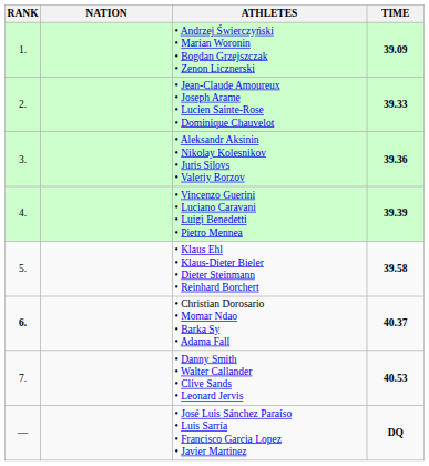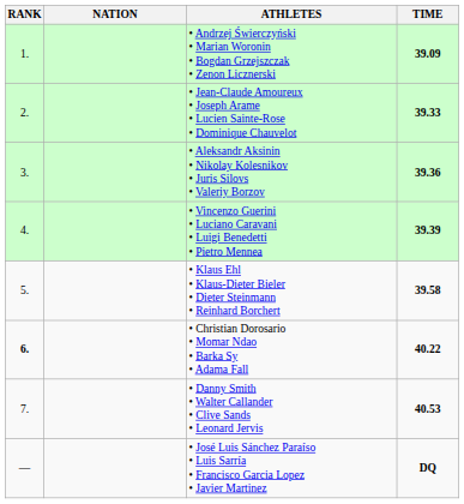 <table class="wikitable" style="border-collapse: collapse; font-size: 90%;">
 <tr>
 <th>RANK</th>
 <th style="width: 12em">NATION</th>
 <th style="width: 18em">ATHLETES</th>
 <th style="width: 5em">TIME</th>
 </tr>
 <tr style="background:#ccffcc;">
 <td align="center">1.</td>
 <td align="center"></td>
 <td>• <a href='#'>Andrzej Świerczyński</a><br>• <a href='#'>Marian Woronin</a><br>• <a href='#'>Bogdan Grzejszczak</a><br>• <a href='#'>Zenon Licznerski</a></td>
 <td align="center"><strong>39.09</strong></td>
 </tr>
 <tr style="background:#ccffcc;">
 <td align="center">2.</td>
 <td align="center"></td>
 <td>• <a href='#'>Jean-Claude Amoureux</a><br>• <a href='#'>Joseph Arame</a><br>• <a href='#'>Lucien Sainte-Rose</a><br>• <a href='#'>Dominique Chauvelot</a></td>
 <td align="center"><strong>39.33</strong></td>
 </tr>
 <tr style="background:#ccffcc;">
 <td align="center">3.</td>
 <td align="center"></td>
 <td>• <a href='#'>Aleksandr Aksinin</a><br>• <a href='#'>Nikolay Kolesnikov</a><br>• <a href='#'>Juris Silovs</a><br>• <a href='#'>Valeriy Borzov</a></td>
 <td align="center"><strong>39.36</strong></td>
 </tr>
 <tr style="background:#ccffcc;">
 <td align="center">4.</td>
 <td align="center"></td>
 <td>• <a href='#'>Vincenzo Guerini</a><br>• <a href='#'>Luciano Caravani</a><br>• <a href='#'>Luigi Benedetti</a><br>• <a href='#'>Pietro Mennea</a></td>
 <td align="center"><strong>39.39</strong></td>
 </tr>
 <tr>
 <td align="center">5.</td>
 <td align="center"></td>
 <td>• <a href='#'>Klaus Ehl</a><br>• <a href='#'>Klaus-Dieter Bieler</a><br>• <a href='#'>Dieter Steinmann</a><br>• <a href='#'>Reinhard Borchert</a></td>
 <td align="center"><strong>39.58</strong></td>
 </tr>
 <tr>
 <td align="center"><strong>6.</strong></td>
 <td align="center"></td>
 <td>• Christian Dorosario<br>• <a href='#'>Momar Ndao</a><br>• <a href='#'>Barka Sy</a><br>• <a href='#'>Adama Fall</a></td>
-<td align="center"><strong>40.37</strong></td>
+<td align="center"><strong>40.22</strong></td>
 </tr>
 <tr>
 <td align="center">7.</td>
 <td align="center"></td>
 <td>• <a href='#'>Danny Smith</a><br>• <a href='#'>Walter Callander</a><br>• <a href='#'>Clive Sands</a><br>• <a href='#'>Leonard Jervis</a></td>
 <td align="center"><strong>40.53</strong></td>
 </tr>
 <tr>
 <td align="center">—</td>
 <td align="center"></td>
 <td>• <a href='#'>José Luis Sánchez Paraíso</a><br>• <a href='#'>Luis Sarría</a><br>• <a href='#'>Francisco Garcia Lopez</a><br>• <a href='#'>Javier Martinez</a></td>
 <td align="center"><strong>DQ</strong></td>
 </tr>
 </table>
